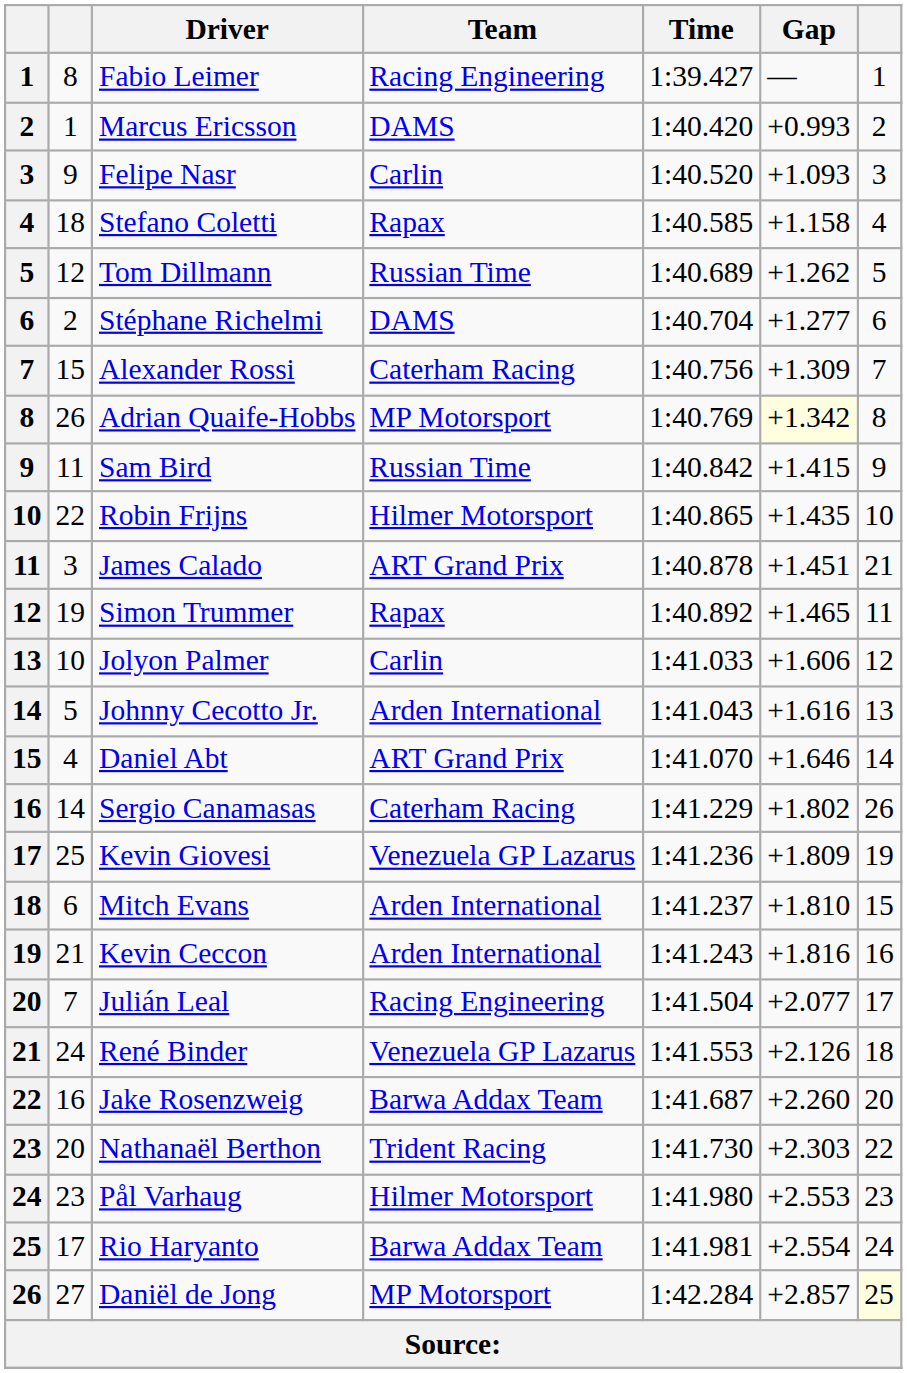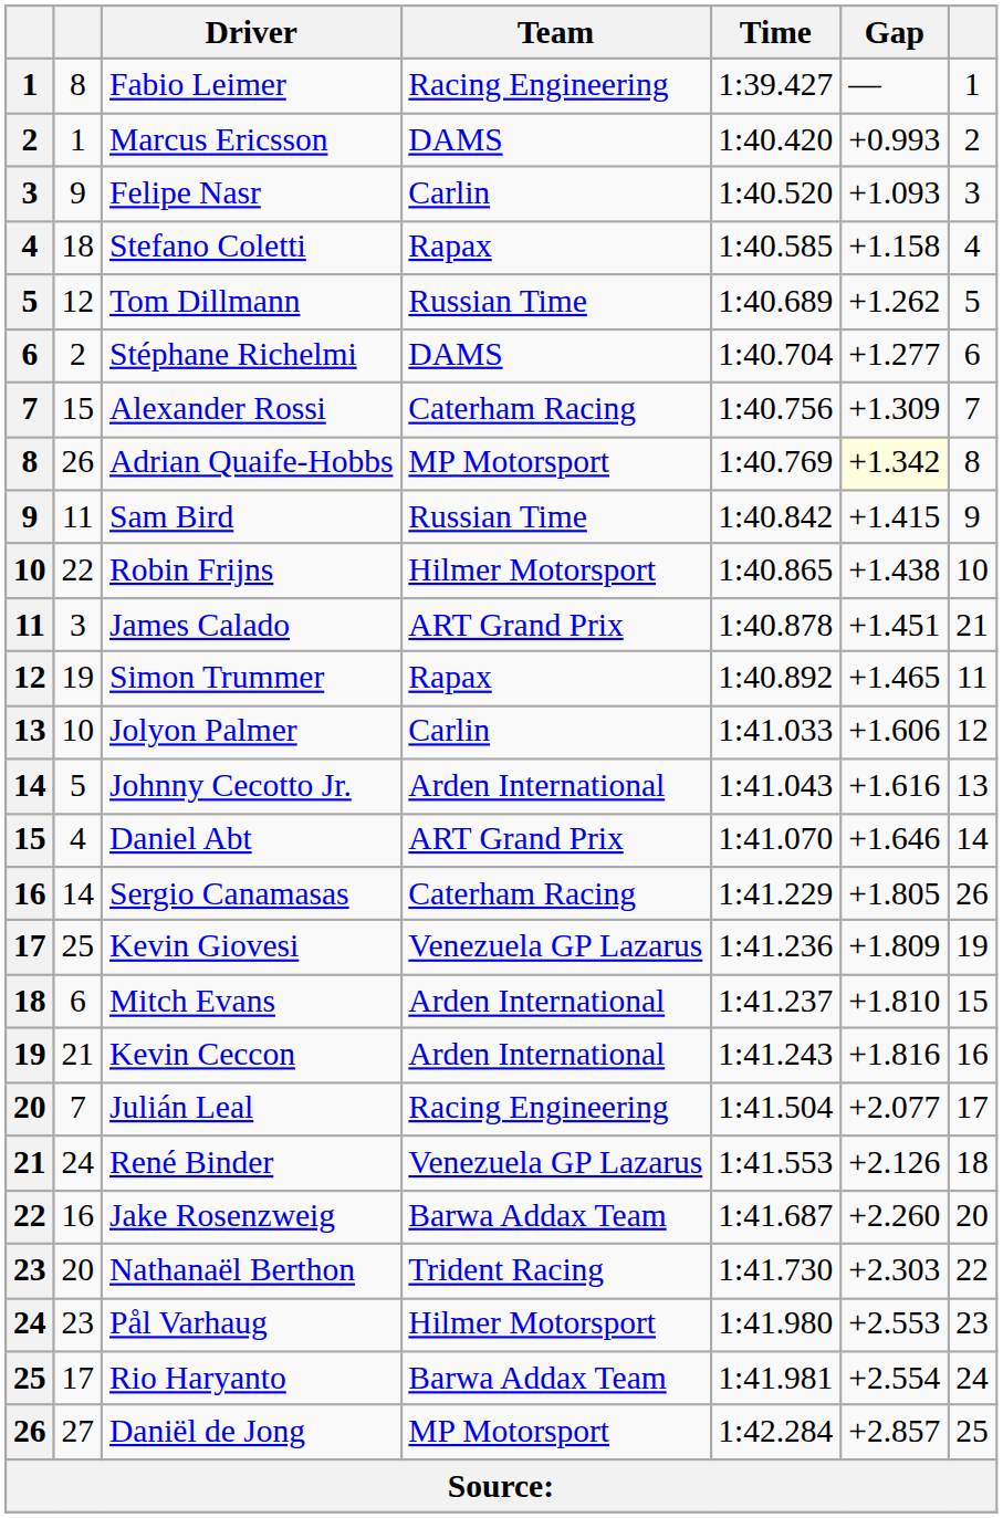 <table class="wikitable" style="font-size:85%">
 <tr>
 <th scope="col"></th>
 <th scope="col"></th>
 <th scope="col">Driver</th>
 <th scope="col">Team</th>
 <th scope="col">Time</th>
 <th scope="col">Gap</th>
 <th scope="col"></th>
 </tr>
 <tr>
 <th scope="row">1</th>
 <td align="center">8</td>
 <td data-sort-value="LEI"> <a href='#'>Fabio Leimer</a></td>
 <td><a href='#'>Racing Engineering</a></td>
 <td>1:39.427</td>
 <td>—</td>
 <td align="center">1</td>
 </tr>
 <tr>
 <th scope="row">2</th>
 <td align="center">1</td>
 <td data-sort-value="ERI"> <a href='#'>Marcus Ericsson</a></td>
 <td><a href='#'>DAMS</a></td>
 <td>1:40.420</td>
 <td>+0.993</td>
 <td align="center">2</td>
 </tr>
 <tr>
 <th scope="row">3</th>
 <td align="center">9</td>
 <td data-sort-value="NAS"> <a href='#'>Felipe Nasr</a></td>
 <td><a href='#'>Carlin</a></td>
 <td>1:40.520</td>
 <td>+1.093</td>
 <td align="center">3</td>
 </tr>
 <tr>
 <th scope="row">4</th>
 <td align="center">18</td>
 <td data-sort-value="COL"> <a href='#'>Stefano Coletti</a></td>
 <td><a href='#'>Rapax</a></td>
 <td>1:40.585</td>
 <td>+1.158</td>
 <td align="center">4</td>
 </tr>
 <tr>
 <th scope="row">5</th>
 <td align="center">12</td>
 <td data-sort-value="DIL"> <a href='#'>Tom Dillmann</a></td>
 <td><a href='#'>Russian Time</a></td>
 <td>1:40.689</td>
 <td>+1.262</td>
 <td align="center">5</td>
 </tr>
 <tr>
 <th scope="row">6</th>
 <td align="center">2</td>
 <td data-sort-value="RIC"> <a href='#'>Stéphane Richelmi</a></td>
 <td><a href='#'>DAMS</a></td>
 <td>1:40.704</td>
 <td>+1.277</td>
 <td align="center">6</td>
 </tr>
 <tr>
 <th scope="row">7</th>
 <td align="center">15</td>
 <td data-sort-value="ROSS"> <a href='#'>Alexander Rossi</a></td>
 <td><a href='#'>Caterham Racing</a></td>
 <td>1:40.756</td>
 <td>+1.309</td>
 <td align="center">7</td>
 </tr>
 <tr>
 <th scope="row">8</th>
 <td align="center">26</td>
 <td data-sort-value="QUA"> <a href='#'>Adrian Quaife-Hobbs</a></td>
 <td><a href='#'>MP Motorsport</a></td>
 <td>1:40.769</td>
 <td style="background: lightyellow;">+1.342</td>
 <td align="center">8</td>
 </tr>
 <tr>
 <th scope="row">9</th>
 <td align="center">11</td>
 <td data-sort-value="BIR"> <a href='#'>Sam Bird</a></td>
 <td><a href='#'>Russian Time</a></td>
 <td>1:40.842</td>
 <td>+1.415</td>
 <td align="center">9</td>
 </tr>
 <tr>
 <th scope="row">10</th>
 <td align="center">22</td>
 <td data-sort-value="FRI"> <a href='#'>Robin Frijns</a></td>
 <td><a href='#'>Hilmer Motorsport</a></td>
 <td>1:40.865</td>
-<td>+1.435</td>
+<td>+1.438</td>
 <td align="center">10</td>
 </tr>
 <tr>
 <th scope="row">11</th>
 <td align="center">3</td>
 <td data-sort-value="CAL"> <a href='#'>James Calado</a></td>
 <td><a href='#'>ART Grand Prix</a></td>
 <td>1:40.878</td>
 <td>+1.451</td>
 <td align="center">21</td>
 </tr>
 <tr>
 <th scope="row">12</th>
 <td align="center">19</td>
 <td data-sort-value="TRU"> <a href='#'>Simon Trummer</a></td>
 <td><a href='#'>Rapax</a></td>
 <td>1:40.892</td>
 <td>+1.465</td>
 <td align="center">11</td>
 </tr>
 <tr>
 <th scope="row">13</th>
 <td align="center">10</td>
 <td data-sort-value="PAL"> <a href='#'>Jolyon Palmer</a></td>
 <td><a href='#'>Carlin</a></td>
 <td>1:41.033</td>
 <td>+1.606</td>
 <td align="center">12</td>
 </tr>
 <tr>
 <th scope="row">14</th>
 <td align="center">5</td>
 <td data-sort-value="CECO"> <a href='#'>Johnny Cecotto Jr.</a></td>
 <td><a href='#'>Arden International</a></td>
 <td>1:41.043</td>
 <td>+1.616</td>
 <td align="center">13</td>
 </tr>
 <tr>
 <th scope="row">15</th>
 <td align="center">4</td>
 <td data-sort-value="ABT"> <a href='#'>Daniel Abt</a></td>
 <td><a href='#'>ART Grand Prix</a></td>
 <td>1:41.070</td>
 <td>+1.646</td>
 <td align="center">14</td>
 </tr>
 <tr>
 <th scope="row">16</th>
 <td align="center">14</td>
 <td data-sort-value="CAN"> <a href='#'>Sergio Canamasas</a></td>
 <td><a href='#'>Caterham Racing</a></td>
 <td>1:41.229</td>
-<td>+1.802</td>
+<td>+1.805</td>
 <td align="center">26</td>
 </tr>
 <tr>
 <th scope="row">17</th>
 <td align="center">25</td>
 <td data-sort-value="GIO"> <a href='#'>Kevin Giovesi</a></td>
 <td><a href='#'>Venezuela GP Lazarus</a></td>
 <td>1:41.236</td>
 <td>+1.809</td>
 <td align="center">19</td>
 </tr>
 <tr>
 <th scope="row">18</th>
 <td align="center">6</td>
 <td data-sort-value="EVA"> <a href='#'>Mitch Evans</a></td>
 <td><a href='#'>Arden International</a></td>
 <td>1:41.237</td>
 <td>+1.810</td>
 <td align="center">15</td>
 </tr>
 <tr>
 <th scope="row">19</th>
 <td align="center">21</td>
 <td data-sort-value="CECC"> <a href='#'>Kevin Ceccon</a></td>
 <td><a href='#'>Arden International</a></td>
 <td>1:41.243</td>
 <td>+1.816</td>
 <td align="center">16</td>
 </tr>
 <tr>
 <th scope="row">20</th>
 <td align="center">7</td>
 <td data-sort-value="LEA"> <a href='#'>Julián Leal</a></td>
 <td><a href='#'>Racing Engineering</a></td>
 <td>1:41.504</td>
 <td>+2.077</td>
 <td align="center">17</td>
 </tr>
 <tr>
 <th scope="row">21</th>
 <td align="center">24</td>
 <td data-sort-value="BIN"> <a href='#'>René Binder</a></td>
 <td><a href='#'>Venezuela GP Lazarus</a></td>
 <td>1:41.553</td>
 <td>+2.126</td>
 <td align="center">18</td>
 </tr>
 <tr>
 <th scope="row">22</th>
 <td align="center">16</td>
 <td data-sort-value="ROSE"> <a href='#'>Jake Rosenzweig</a></td>
 <td><a href='#'>Barwa Addax Team</a></td>
 <td>1:41.687</td>
 <td>+2.260</td>
 <td align="center">20</td>
 </tr>
 <tr>
 <th scope="row">23</th>
 <td align="center">20</td>
 <td data-sort-value="BER"> <a href='#'>Nathanaël Berthon</a></td>
 <td><a href='#'>Trident Racing</a></td>
 <td>1:41.730</td>
 <td>+2.303</td>
 <td align="center">22</td>
 </tr>
 <tr>
 <th scope="row">24</th>
 <td align="center">23</td>
 <td data-sort-value="VAR"> <a href='#'>Pål Varhaug</a></td>
 <td><a href='#'>Hilmer Motorsport</a></td>
 <td>1:41.980</td>
 <td>+2.553</td>
 <td align="center">23</td>
 </tr>
 <tr>
 <th scope="row">25</th>
 <td align="center">17</td>
 <td data-sort-value="HAR"> <a href='#'>Rio Haryanto</a></td>
 <td><a href='#'>Barwa Addax Team</a></td>
 <td>1:41.981</td>
 <td>+2.554</td>
 <td align="center">24</td>
 </tr>
 <tr>
 <th scope="row">26</th>
 <td align="center">27</td>
 <td data-sort-value="DEJ"> <a href='#'>Daniël de Jong</a></td>
 <td><a href='#'>MP Motorsport</a></td>
 <td>1:42.284</td>
 <td>+2.857</td>
-<td align="center" style="background: lightyellow;">25</td>
+<td align="center">25</td>
 </tr>
 <tr class="sortbottom">
 <th colspan="7">Source:</th>
 </tr>
 <tr class="sortbottom">
 </tr>
 </table>
